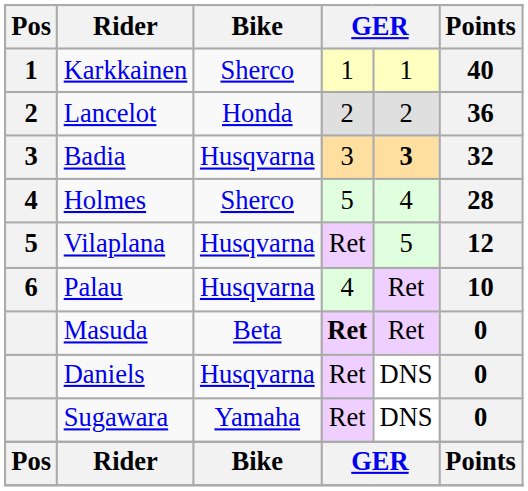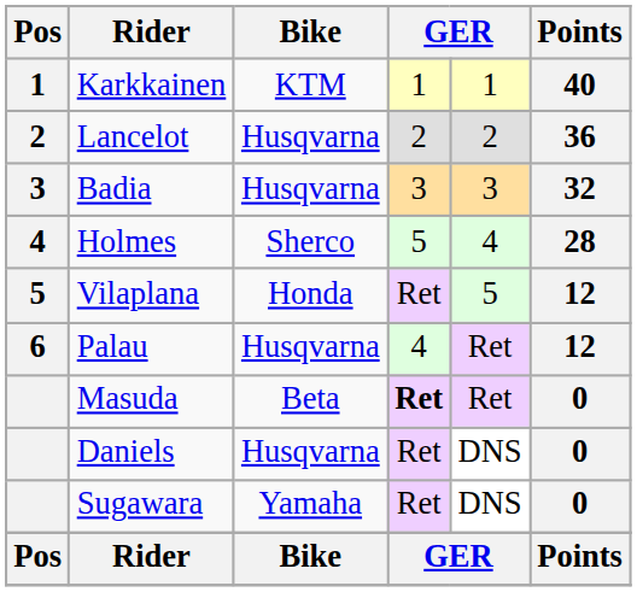 <table class="wikitable" style="font-size: 80%; text-align:center">
 <tr valign="top">
 <th valign="middle">Pos</th>
 <th valign="middle">Rider</th>
 <th valign="middle">Bike</th>
 <th colspan=2><a href='#'>GER</a><br></th>
 <th valign="middle">Points</th>
 </tr>
 <tr>
 <th>1</th>
 <td align=left> <a href='#'>Karkkainen</a></td>
-<td><a href='#'>Sherco</a></td>
+<td><a href='#'>KTM</a></td>
 <td style="background:#ffffbf;">1</td>
 <td style="background:#ffffbf;">1</td>
 <th>40</th>
 </tr>
 <tr>
 <th>2</th>
 <td align=left> <a href='#'>Lancelot</a></td>
-<td><a href='#'>Honda</a></td>
+<td><a href='#'>Husqvarna</a></td>
 <td style="background:#dfdfdf;">2</td>
 <td style="background:#dfdfdf;">2</td>
 <th>36</th>
 </tr>
 <tr>
 <th>3</th>
 <td align=left> <a href='#'>Badia</a></td>
 <td><a href='#'>Husqvarna</a></td>
 <td style="background:#ffdf9f;">3</td>
-<td style="background:#ffdf9f;"><strong>3</strong></td>
+<td style="background:#ffdf9f;">3</td>
 <th>32</th>
 </tr>
 <tr>
 <th>4</th>
 <td align=left> <a href='#'>Holmes</a></td>
 <td><a href='#'>Sherco</a></td>
 <td style="background:#dfffdf;">5</td>
 <td style="background:#dfffdf;">4</td>
 <th>28</th>
 </tr>
 <tr>
 <th>5</th>
 <td align=left> <a href='#'>Vilaplana</a></td>
-<td><a href='#'>Husqvarna</a></td>
+<td><a href='#'>Honda</a></td>
 <td style="background:#efcfff;">Ret</td>
 <td style="background:#dfffdf;">5</td>
 <th>12</th>
 </tr>
 <tr>
 <th>6</th>
 <td align=left> <a href='#'>Palau</a></td>
 <td><a href='#'>Husqvarna</a></td>
 <td style="background:#dfffdf;">4</td>
 <td style="background:#efcfff;">Ret</td>
-<th>10</th>
+<th>12</th>
 </tr>
 <tr>
 <th></th>
 <td align=left> <a href='#'>Masuda</a></td>
 <td><a href='#'>Beta</a></td>
 <td style="background:#efcfff;"><strong>Ret</strong></td>
 <td style="background:#efcfff;">Ret</td>
 <th>0</th>
 </tr>
 <tr>
 <th></th>
 <td align=left> <a href='#'>Daniels</a></td>
 <td><a href='#'>Husqvarna</a></td>
 <td style="background:#efcfff;">Ret</td>
 <td style="background:#ffffff;">DNS</td>
 <th>0</th>
 </tr>
 <tr>
 <th></th>
 <td align=left> <a href='#'>Sugawara</a></td>
 <td><a href='#'>Yamaha</a></td>
 <td style="background:#efcfff;">Ret</td>
 <td style="background:#ffffff;">DNS</td>
 <th>0</th>
 </tr>
 <tr>
 </tr>
 <tr valign="top">
 <th valign="middle">Pos</th>
 <th valign="middle">Rider</th>
 <th valign="middle">Bike</th>
 <th colspan=2><a href='#'>GER</a><br></th>
 <th valign="middle">Points</th>
 </tr>
 <tr>
 </tr>
 </table>
